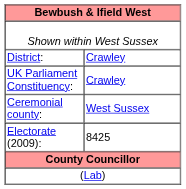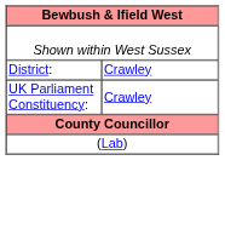 <table class="vcard" border=1 cellpadding=2 cellspacing=0 align=right width=260 style=margin-left:0.5em;>
 <tr>
 <th class="fn org" colspan=2 align=center bgcolor="#ff9999"><strong>Bewbush & Ifield West</strong></th>
 </tr>
 <tr>
 <td colspan=2 align=center><br><em>Shown within West Sussex</em></td>
 </tr>
 <tr class="note">
 <td width="45%"><a href='#'>District</a>:</td>
 <td><a href='#'>Crawley</a></td>
 </tr>
 <tr class="note">
 <td><a href='#'>UK Parliament Constituency</a>:</td>
 <td><a href='#'>Crawley</a></td>
 </tr>
-<tr class="note">
-<td><a href='#'>Ceremonial county</a>:</td>
-<td><a href='#'>West Sussex</a></td>
-</tr>
-<tr class="note">
-<td><a href='#'>Electorate</a> (2009):</td>
-<td>8425</td>
-</tr>
 <tr>
 <th colspan=2 align=center bgcolor="#ff9999">County Councillor</th>
 </tr>
 <tr>
 <td colspan=2 align=center> (<a href='#'>Lab</a>)</td>
 </tr>
 </table>
